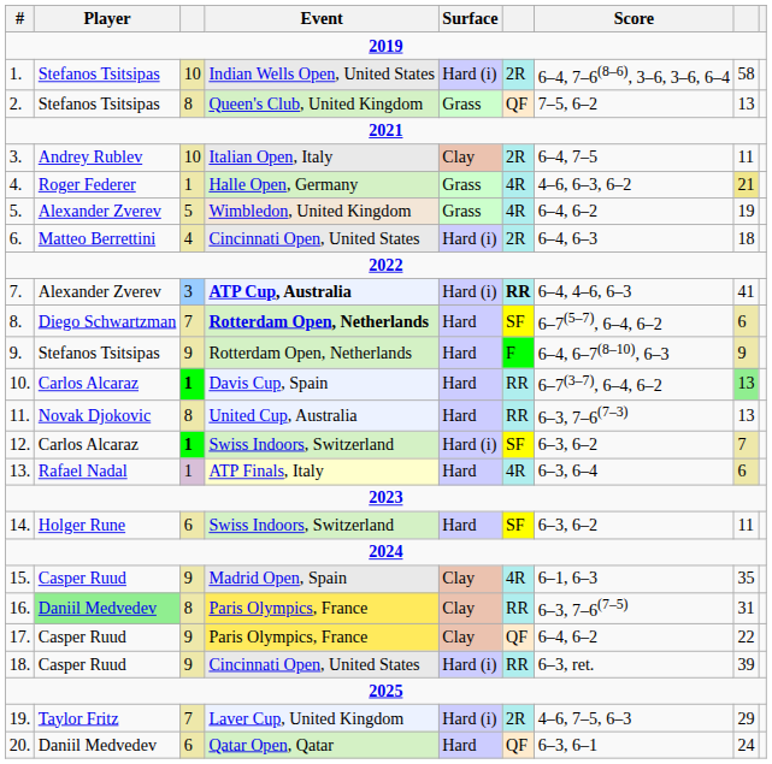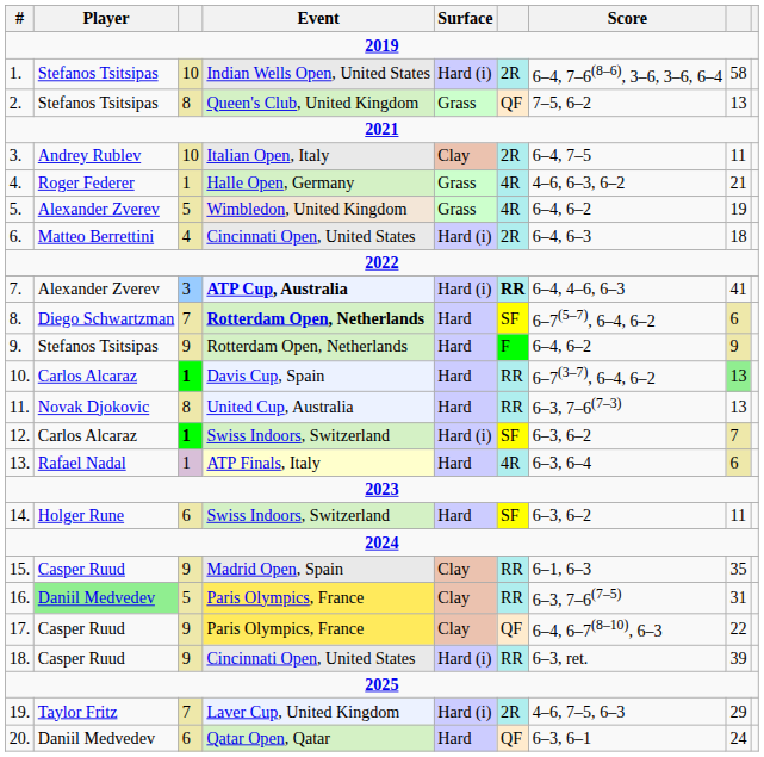 <table class="wikitable sortable nowrap">
 <tr>
 <th class=unsortable>#</th>
 <th>Player</th>
 <th></th>
 <th>Event</th>
 <th>Surface</th>
 <th class=unsortable></th>
 <th class=unsortable>Score</th>
 <th class=unsortable></th>
 <th class=unsortable></th>
 </tr>
 <tr>
 <td colspan=9 style=text-align:center><strong><a href='#'>2019</a></strong></td>
 </tr>
 <tr>
 <td>1.</td>
 <td> <a href='#'>Stefanos Tsitsipas</a></td>
 <td style=background:#eee8aa>10</td>
 <td style=background:#e9e9e9><a href='#'>Indian Wells Open</a>, United States</td>
 <td style=background:#ccccff>Hard (i)</td>
 <td style=background:#afeeee>2R</td>
 <td>6–4, 7–6<sup>(8–6)</sup>, 3–6, 3–6, 6–4</td>
 <td>58</td>
 <td></td>
 </tr>
 <tr>
 <td>2.</td>
 <td> Stefanos Tsitsipas</td>
 <td style=background:#eee8aa>8</td>
 <td style=background:#d4f1c5><a href='#'>Queen's Club</a>, United Kingdom</td>
 <td style=background:#ccffcc>Grass</td>
 <td style=background:#ffebcd>QF</td>
 <td>7–5, 6–2</td>
 <td>13</td>
 <td></td>
 </tr>
 <tr>
 <td colspan=9 style=text-align:center><strong><a href='#'>2021</a></strong></td>
 </tr>
 <tr>
 <td>3.</td>
 <td> <a href='#'>Andrey Rublev</a></td>
 <td style=background:#eee8aa>10</td>
 <td style=background:#e9e9e9><a href='#'>Italian Open</a>, Italy</td>
 <td style=background:#ebc2af>Clay</td>
 <td style=background:#afeeee>2R</td>
 <td>6–4, 7–5</td>
 <td>11</td>
 <td></td>
 </tr>
 <tr>
 <td>4.</td>
 <td> <a href='#'>Roger Federer</a></td>
 <td style=background:#eee8aa>1</td>
 <td style=background:#d4f1c5><a href='#'>Halle Open</a>, Germany</td>
 <td style=background:#ccffcc>Grass</td>
 <td style=background:#afeeee>4R</td>
 <td>4–6, 6–3, 6–2</td>
-<td style="background: khaki;">21</td>
+<td>21</td>
 <td></td>
 </tr>
 <tr>
 <td>5.</td>
 <td> <a href='#'>Alexander Zverev</a></td>
 <td style=background:#eee8aa>5</td>
 <td style=background:#f3e6d7><a href='#'>Wimbledon</a>, United Kingdom</td>
 <td style=background:#ccffcc>Grass</td>
 <td style=background:#afeeee>4R</td>
 <td>6–4, 6–2</td>
 <td>19</td>
 <td></td>
 </tr>
 <tr>
 <td>6.</td>
 <td> <a href='#'>Matteo Berrettini</a></td>
 <td style=background:#eee8aa>4</td>
 <td style=background:#e9e9e9><a href='#'>Cincinnati Open</a>, United States</td>
 <td style=background:#ccccff>Hard (i)</td>
 <td style=background:#afeeee>2R</td>
 <td>6–4, 6–3</td>
 <td>18</td>
 <td></td>
 </tr>
 <tr>
 <td colspan=9 style=text-align:center><strong><a href='#'>2022</a></strong></td>
 </tr>
 <tr>
 <td>7.</td>
 <td> Alexander Zverev</td>
 <td style=background:#99ccff>3</td>
 <td style=background:#ecf2ff><strong><a href='#'>ATP Cup</a>, Australia</strong></td>
 <td style=background:#ccccff>Hard (i)</td>
 <td style=background:#afeeee><strong>RR</strong></td>
 <td>6–4, 4–6, 6–3</td>
 <td>41</td>
 <td></td>
 </tr>
 <tr>
 <td>8.</td>
 <td> <a href='#'>Diego Schwartzman</a></td>
 <td style=background:#eee8aa>7</td>
 <td style=background:#d4f1c5><strong><a href='#'>Rotterdam Open</a>, Netherlands</strong></td>
 <td style=background:#ccccff>Hard</td>
 <td style=background:yellow>SF</td>
 <td>6–7<sup>(5–7)</sup>, 6–4, 6–2</td>
 <td style=background:#eee8aa>6</td>
 <td></td>
 </tr>
 <tr>
 <td>9.</td>
 <td> Stefanos Tsitsipas</td>
 <td style=background:#eee8aa>9</td>
 <td style=background:#d4f1c5>Rotterdam Open, Netherlands</td>
 <td style=background:#ccccff>Hard</td>
 <td style=background:lime>F</td>
-<td>6–4, 6–7<sup>(8–10)</sup>, 6–3</td>
+<td>6–4, 6–2</td>
 <td style=background:#eee8aa>9</td>
 <td></td>
 </tr>
 <tr>
 <td>10.</td>
 <td> <a href='#'>Carlos Alcaraz</a></td>
 <td style=background:lime><strong>1</strong></td>
 <td style=background:#ecf2ff><a href='#'>Davis Cup</a>, Spain</td>
 <td style=background:#ccccff>Hard</td>
 <td style=background:#afeeee>RR</td>
 <td>6–7<sup>(3–7)</sup>, 6–4, 6–2</td>
 <td style="background: lightgreen;">13</td>
 <td></td>
 </tr>
 <tr>
 <td>11.</td>
 <td> <a href='#'>Novak Djokovic</a></td>
 <td style=background:#eee8aa>8</td>
 <td style=background:#ecf2ff><a href='#'>United Cup</a>, Australia</td>
 <td style=background:#ccccff>Hard</td>
 <td style=background:#afeeee>RR</td>
 <td>6–3, 7–6<sup>(7–3)</sup></td>
 <td>13</td>
 <td></td>
 </tr>
 <tr>
 <td>12.</td>
 <td> Carlos Alcaraz</td>
 <td style=background:lime><strong>1</strong></td>
 <td style=background:#d4f1c5><a href='#'>Swiss Indoors</a>, Switzerland</td>
 <td style=background:#ccccff>Hard (i)</td>
 <td style=background:yellow>SF</td>
 <td>6–3, 6–2</td>
 <td style=background:#eee8aa>7</td>
 <td></td>
 </tr>
 <tr>
 <td>13.</td>
 <td> <a href='#'>Rafael Nadal</a></td>
 <td style=background:thistle>1</td>
 <td style=background:#ffffcc><a href='#'>ATP Finals</a>, Italy</td>
 <td style=background:#ccccff>Hard</td>
 <td style=background:#afeeee>4R</td>
 <td>6–3, 6–4</td>
 <td style=background:#eee8aa>6</td>
 <td></td>
 </tr>
 <tr>
 <td colspan=9 style=text-align:center><strong><a href='#'>2023</a></strong></td>
 </tr>
 <tr>
 <td>14.</td>
 <td> <a href='#'>Holger Rune</a></td>
 <td style=background:#eee8aa>6</td>
 <td style=background:#d4f1c5><a href='#'>Swiss Indoors</a>, Switzerland</td>
 <td style=background:#ccccff>Hard</td>
 <td style=background:yellow>SF</td>
 <td>6–3, 6–2</td>
 <td>11</td>
 <td></td>
 </tr>
 <tr>
 <td colspan=9 style=text-align:center><strong><a href='#'>2024</a></strong></td>
 </tr>
 <tr>
 <td>15.</td>
 <td> <a href='#'>Casper Ruud</a></td>
 <td style=background:#eee8aa>9</td>
 <td style=background:#e9e9e9><a href='#'>Madrid Open</a>, Spain</td>
 <td style=background:#ebc2af>Clay</td>
-<td style=background:#afeeee>4R</td>
+<td style=background:#afeeee>RR</td>
 <td>6–1, 6–3</td>
 <td>35</td>
 <td></td>
 </tr>
 <tr>
 <td>16.</td>
 <td style="background: lightgreen;"> <a href='#'>Daniil Medvedev</a></td>
-<td style=background:#eee8aa>8</td>
+<td style=background:#eee8aa>5</td>
 <td style=background:#ffea5c><a href='#'>Paris Olympics</a>, France</td>
 <td style=background:#ebc2af>Clay</td>
 <td style=background:#afeeee>RR</td>
 <td>6–3, 7–6<sup>(7–5)</sup></td>
 <td>31</td>
 <td></td>
 </tr>
 <tr>
 <td>17.</td>
 <td> Casper Ruud</td>
 <td style=background:#eee8aa>9</td>
 <td style=background:#ffea5c>Paris Olympics, France</td>
 <td style=background:#ebc2af>Clay</td>
 <td style=background:#ffebcd>QF</td>
-<td>6–4, 6–2</td>
+<td>6–4, 6–7<sup>(8–10)</sup>, 6–3</td>
 <td>22</td>
 <td></td>
 </tr>
 <tr>
 <td>18.</td>
 <td> Casper Ruud</td>
 <td style=background:#eee8aa>9</td>
 <td style=background:#e9e9e9><a href='#'>Cincinnati Open</a>, United States</td>
 <td style=background:#ccccff>Hard (i)</td>
 <td style=background:#afeeee>RR</td>
 <td>6–3, ret.</td>
 <td>39</td>
 <td></td>
 </tr>
 <tr>
 <td colspan=9 style=text-align:center><strong><a href='#'>2025</a></strong></td>
 </tr>
 <tr>
 <td>19.</td>
 <td> <a href='#'>Taylor Fritz</a></td>
 <td style=background:#eee8aa>7</td>
 <td style=background:#ecf2ff><a href='#'>Laver Cup</a>, United Kingdom</td>
 <td style=background:#ccccff>Hard (i)</td>
 <td style=background:#afeeee>2R</td>
 <td>4–6, 7–5, 6–3</td>
 <td>29</td>
 <td></td>
 </tr>
 <tr>
 <td>20.</td>
 <td> Daniil Medvedev</td>
 <td style=background:#eee8aa>6</td>
 <td style=background:#d4f1c5><a href='#'>Qatar Open</a>, Qatar</td>
 <td style=background:#ccccff>Hard</td>
 <td style=background:#ffebcd>QF</td>
 <td>6–3, 6–1</td>
 <td>24</td>
 <td></td>
 </tr>
 </table>
